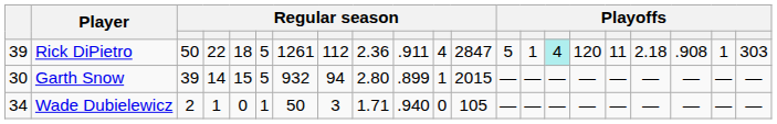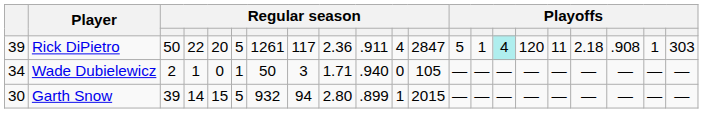 <table class="wikitable plainrowheaders" style="text-align:center;">
 <tr>
 <th scope="col" rowspan="2"></th>
 <th scope="col" rowspan="2">Player</th>
 <th scope=colgroup colspan=10>Regular season</th>
 <th scope=colgroup colspan=9>Playoffs</th>
 </tr>
 <tr>
 <th scope="col"></th>
 <th scope="col"></th>
 <th scope="col"></th>
 <th scope="col"></th>
 <th scope="col"></th>
 <th scope="col"></th>
 <th scope="col"></th>
 <th scope="col"></th>
 <th scope="col"></th>
 <th scope="col"></th>
 <th scope="col"></th>
 <th scope="col"></th>
 <th scope="col"></th>
 <th scope="col"></th>
 <th scope="col"></th>
 <th scope="col"></th>
 <th scope="col"></th>
 <th scope="col"></th>
 <th scope="col"></th>
 </tr>
 <tr>
 <td scope="row">39</td>
 <td align="left"><a href='#'>Rick DiPietro</a></td>
 <td>50</td>
 <td>22</td>
-<td>18</td>
+<td>20</td>
 <td>5</td>
 <td>1261</td>
-<td>112</td>
+<td>117</td>
 <td>2.36</td>
 <td>.911</td>
 <td>4</td>
 <td>2847</td>
 <td>5</td>
 <td>1</td>
 <td style="background: paleturquoise;">4</td>
 <td>120</td>
 <td>11</td>
 <td>2.18</td>
 <td>.908</td>
 <td>1</td>
 <td>303</td>
+</tr>
+<tr>
+<td scope="row">34</td>
+<td align="left"><a href='#'>Wade Dubielewicz</a></td>
+<td>2</td>
+<td>1</td>
+<td>0</td>
+<td>1</td>
+<td>50</td>
+<td>3</td>
+<td>1.71</td>
+<td>.940</td>
+<td>0</td>
+<td>105</td>
+<td>—</td>
+<td>—</td>
+<td>—</td>
+<td>—</td>
+<td>—</td>
+<td>—</td>
+<td>—</td>
+<td>—</td>
+<td>—</td>
 </tr>
 <tr>
 <td scope="row">30</td>
 <td align="left"><a href='#'>Garth Snow</a></td>
 <td>39</td>
 <td>14</td>
 <td>15</td>
 <td>5</td>
 <td>932</td>
 <td>94</td>
 <td>2.80</td>
 <td>.899</td>
 <td>1</td>
 <td>2015</td>
 <td>—</td>
 <td>—</td>
 <td>—</td>
 <td>—</td>
 <td>—</td>
 <td>—</td>
 <td>—</td>
 <td>—</td>
 <td>—</td>
 </tr>
-<tr>
-<td scope="row">34</td>
-<td align="left"><a href='#'>Wade Dubielewicz</a></td>
-<td>2</td>
-<td>1</td>
-<td>0</td>
-<td>1</td>
-<td>50</td>
-<td>3</td>
-<td>1.71</td>
-<td>.940</td>
-<td>0</td>
-<td>105</td>
-<td>—</td>
-<td>—</td>
-<td>—</td>
-<td>—</td>
-<td>—</td>
-<td>—</td>
-<td>—</td>
-<td>—</td>
-<td>—</td>
-</tr>
 </table>
